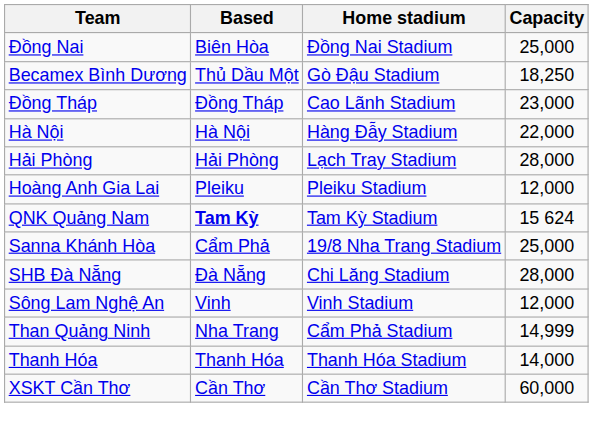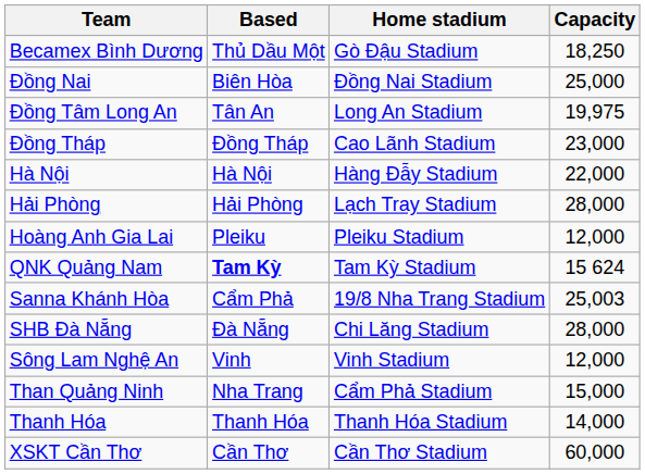 <table class="wikitable sortable">
 <tr>
 <th>Team</th>
 <th>Based</th>
 <th>Home stadium</th>
 <th>Capacity</th>
 </tr>
 <tr>
+<td><a href='#'>Becamex Bình Dương</a></td>
+<td><a href='#'>Thủ Dầu Một</a></td>
+<td><a href='#'>Gò Đậu Stadium</a></td>
+<td align=center>18,250</td>
+</tr>
+<tr>
 <td><a href='#'>Đồng Nai</a></td>
 <td><a href='#'>Biên Hòa</a></td>
 <td><a href='#'>Đồng Nai Stadium</a></td>
 <td align=center>25,000</td>
 </tr>
 <tr>
-<td><a href='#'>Becamex Bình Dương</a></td>
-<td><a href='#'>Thủ Dầu Một</a></td>
-<td><a href='#'>Gò Đậu Stadium</a></td>
-<td align=center>18,250</td>
+<td><a href='#'>Đồng Tâm Long An</a></td>
+<td><a href='#'>Tân An</a></td>
+<td><a href='#'>Long An Stadium</a></td>
+<td align=center>19,975</td>
 </tr>
 <tr>
 <td><a href='#'>Đồng Tháp</a></td>
 <td><a href='#'>Đồng Tháp</a></td>
 <td><a href='#'>Cao Lãnh Stadium</a></td>
 <td align=center>23,000</td>
 </tr>
 <tr>
 <td><a href='#'>Hà Nội</a></td>
 <td><a href='#'>Hà Nội</a></td>
 <td><a href='#'>Hàng Đẫy Stadium</a></td>
 <td align=center>22,000</td>
 </tr>
 <tr>
 <td><a href='#'>Hải Phòng</a></td>
 <td><a href='#'>Hải Phòng</a></td>
 <td><a href='#'>Lạch Tray Stadium</a></td>
 <td align=center>28,000</td>
 </tr>
 <tr>
 <td><a href='#'>Hoàng Anh Gia Lai</a></td>
 <td><a href='#'>Pleiku</a></td>
 <td><a href='#'>Pleiku Stadium</a></td>
 <td align=center>12,000</td>
 </tr>
 <tr>
 <td><a href='#'>QNK Quảng Nam</a></td>
 <td><strong><a href='#'>Tam Kỳ</a></strong></td>
 <td><a href='#'>Tam Kỳ Stadium</a></td>
 <td align=center>15 624</td>
 </tr>
 <tr>
 <td><a href='#'>Sanna Khánh Hòa</a></td>
 <td><a href='#'>Cẩm Phả</a></td>
 <td><a href='#'>19/8 Nha Trang Stadium</a></td>
-<td align=center>25,000</td>
+<td align=center>25,003</td>
 </tr>
 <tr>
 <td><a href='#'>SHB Đà Nẵng</a></td>
 <td><a href='#'>Đà Nẵng</a></td>
 <td><a href='#'>Chi Lăng Stadium</a></td>
 <td align=center>28,000</td>
 </tr>
 <tr>
 <td><a href='#'>Sông Lam Nghệ An</a></td>
 <td><a href='#'>Vinh</a></td>
 <td><a href='#'>Vinh Stadium</a></td>
 <td align=center>12,000</td>
 </tr>
 <tr>
 <td><a href='#'>Than Quảng Ninh</a></td>
 <td><a href='#'>Nha Trang</a></td>
 <td><a href='#'>Cẩm Phả Stadium</a></td>
-<td align=center>14,999</td>
+<td align=center>15,000</td>
 </tr>
 <tr>
 <td><a href='#'>Thanh Hóa</a></td>
 <td><a href='#'>Thanh Hóa</a></td>
 <td><a href='#'>Thanh Hóa Stadium</a></td>
 <td align=center>14,000</td>
 </tr>
 <tr>
 <td><a href='#'>XSKT Cần Thơ</a></td>
 <td><a href='#'>Cần Thơ</a></td>
 <td><a href='#'>Cần Thơ Stadium</a></td>
 <td align=center>60,000</td>
 </tr>
 </table>
